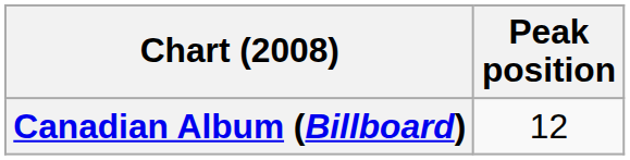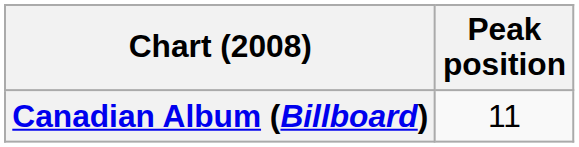 <table class="wikitable plainrowheaders sortable" style="text-align:center;">
 <tr>
 <th scope="col">Chart (2008)</th>
 <th scope="col">Peak<br>position</th>
 </tr>
 <tr>
 <th scope="row"><a href='#'>Canadian Album</a> (<em><a href='#'>Billboard</a></em>)</th>
-<td align="center">12</td>
+<td align="center">11</td>
 </tr>
 </table>
